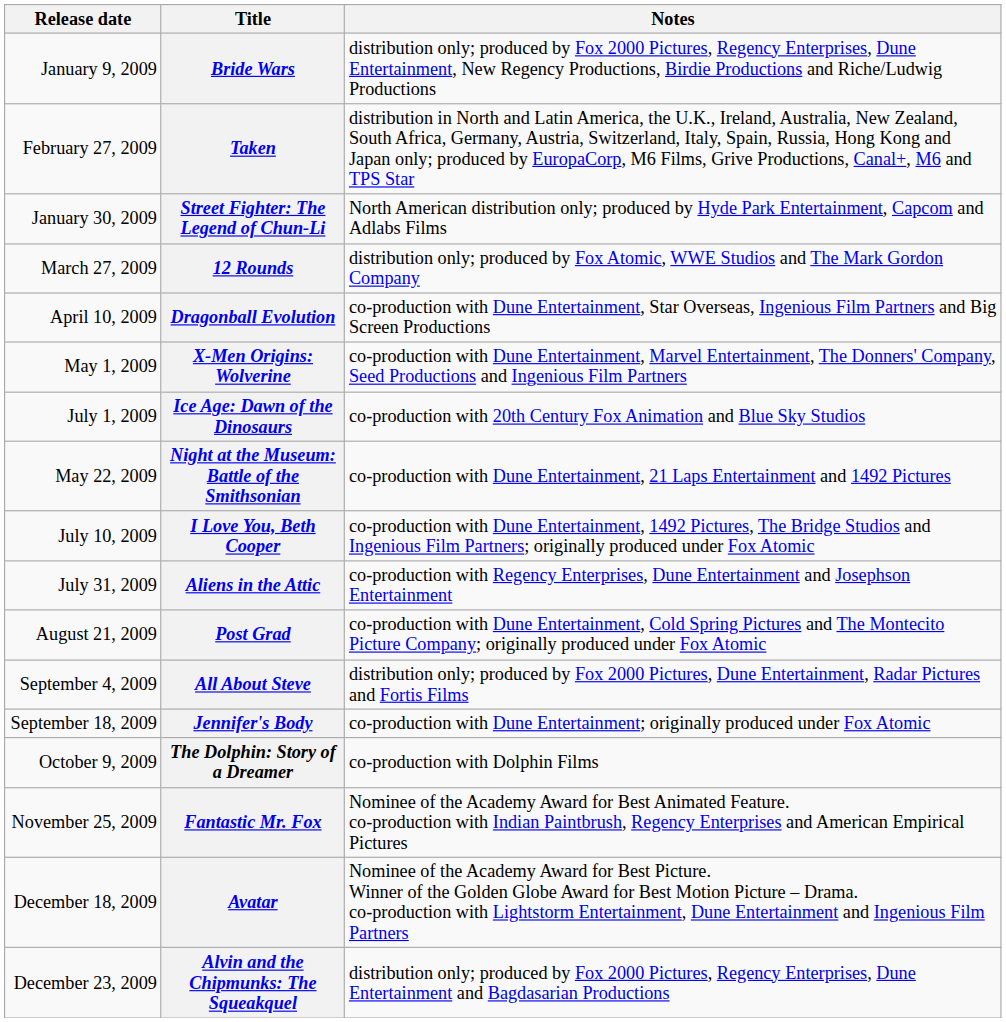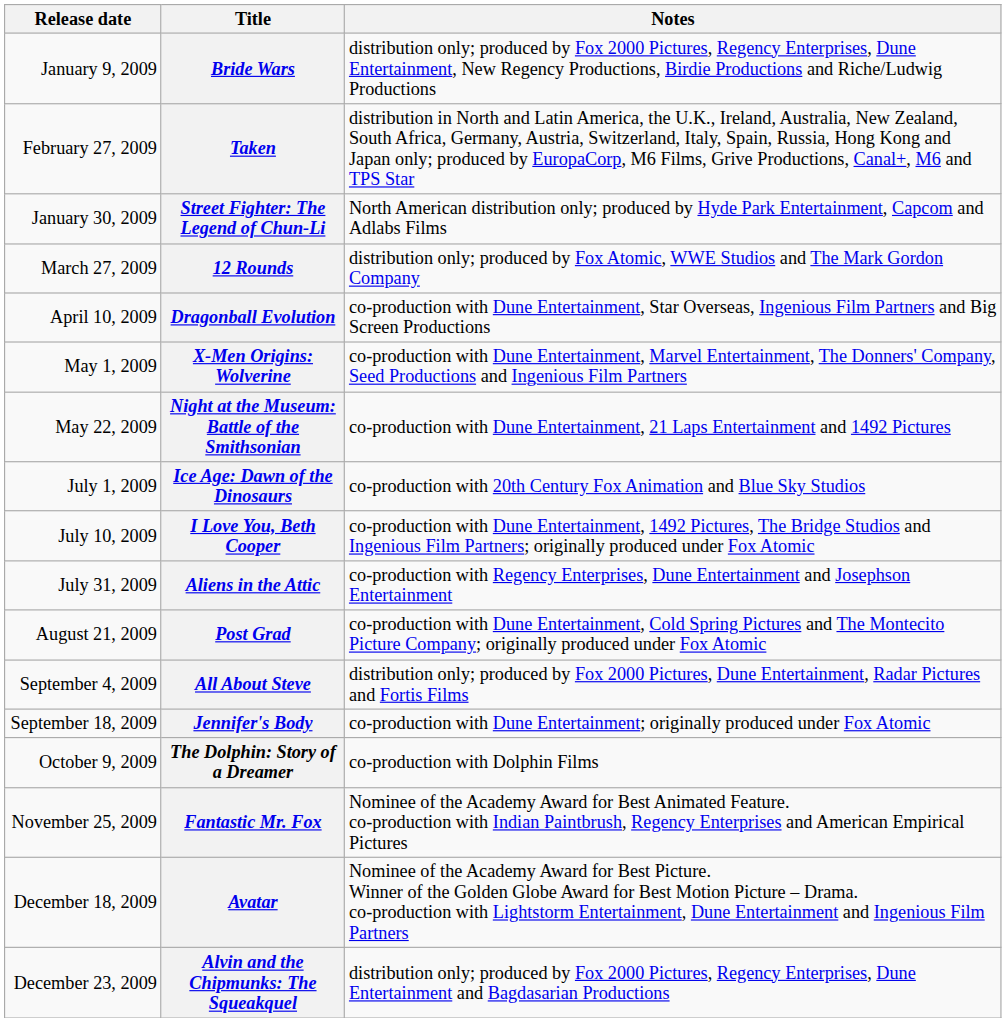 <table class="wikitable plainrowheaders sortable" style="width:99%;">
 <tr>
 <th scope="col" style="width:130px;">Release date</th>
 <th scope="col">Title</th>
 <th scope="col" class="unsortable">Notes</th>
 </tr>
 <tr>
 <td style="text-align:right;">January 9, 2009</td>
 <th scope="row"><em><a href='#'>Bride Wars</a></em></th>
 <td>distribution only; produced by <a href='#'>Fox 2000 Pictures</a>, <a href='#'>Regency Enterprises</a>, <a href='#'>Dune Entertainment</a>, New Regency Productions, <a href='#'>Birdie Productions</a> and Riche/Ludwig Productions</td>
 </tr>
 <tr>
 <td style="text-align:right;">February 27, 2009</td>
 <th scope="row"><em><a href='#'>Taken</a></em></th>
 <td>distribution in North and Latin America, the U.K., Ireland, Australia, New Zealand, South Africa, Germany, Austria, Switzerland, Italy, Spain, Russia, Hong Kong and Japan only; produced by <a href='#'>EuropaCorp</a>, M6 Films, Grive Productions, <a href='#'>Canal+</a>, <a href='#'>M6</a> and <a href='#'>TPS Star</a></td>
 </tr>
 <tr>
 <td style="text-align:right;">January 30, 2009</td>
 <th scope="row"><em><a href='#'>Street Fighter: The Legend of Chun-Li</a></em></th>
 <td>North American distribution only; produced by <a href='#'>Hyde Park Entertainment</a>, <a href='#'>Capcom</a> and Adlabs Films</td>
 </tr>
 <tr>
 <td style="text-align:right;">March 27, 2009</td>
 <th scope="row"><em><a href='#'>12 Rounds</a></em></th>
 <td>distribution only; produced by <a href='#'>Fox Atomic</a>, <a href='#'>WWE Studios</a> and <a href='#'>The Mark Gordon Company</a></td>
 </tr>
 <tr>
 <td style="text-align:right;">April 10, 2009</td>
 <th scope="row"><em><a href='#'>Dragonball Evolution</a></em></th>
 <td>co-production with <a href='#'>Dune Entertainment</a>, Star Overseas, <a href='#'>Ingenious Film Partners</a> and Big Screen Productions</td>
 </tr>
 <tr>
 <td style="text-align:right;">May 1, 2009</td>
 <th scope="row"><em><a href='#'>X-Men Origins: Wolverine</a></em></th>
 <td>co-production with <a href='#'>Dune Entertainment</a>, <a href='#'>Marvel Entertainment</a>, <a href='#'>The Donners' Company</a>, <a href='#'>Seed Productions</a> and <a href='#'>Ingenious Film Partners</a></td>
 </tr>
 <tr>
+<td style="text-align:right;">May 22, 2009</td>
+<th scope="row"><em><a href='#'>Night at the Museum: Battle of the Smithsonian</a></em></th>
+<td>co-production with <a href='#'>Dune Entertainment</a>, <a href='#'>21 Laps Entertainment</a> and <a href='#'>1492 Pictures</a></td>
+</tr>
+<tr>
 <td style="text-align:right;">July 1, 2009</td>
 <th scope="row"><em><a href='#'>Ice Age: Dawn of the Dinosaurs</a></em></th>
 <td>co-production with <a href='#'>20th Century Fox Animation</a> and <a href='#'>Blue Sky Studios</a></td>
-</tr>
-<tr>
-<td style="text-align:right;">May 22, 2009</td>
-<th scope="row"><em><a href='#'>Night at the Museum: Battle of the Smithsonian</a></em></th>
-<td>co-production with <a href='#'>Dune Entertainment</a>, <a href='#'>21 Laps Entertainment</a> and <a href='#'>1492 Pictures</a></td>
 </tr>
 <tr>
 <td style="text-align:right;">July 10, 2009</td>
 <th scope="row"><em><a href='#'>I Love You, Beth Cooper</a></em></th>
 <td>co-production with <a href='#'>Dune Entertainment</a>, <a href='#'>1492 Pictures</a>, <a href='#'>The Bridge Studios</a> and <a href='#'>Ingenious Film Partners</a>; originally produced under <a href='#'>Fox Atomic</a></td>
 </tr>
 <tr>
 <td style="text-align:right;">July 31, 2009</td>
 <th scope="row"><em><a href='#'>Aliens in the Attic</a></em></th>
 <td>co-production with <a href='#'>Regency Enterprises</a>, <a href='#'>Dune Entertainment</a> and <a href='#'>Josephson Entertainment</a></td>
 </tr>
 <tr>
 <td style="text-align:right;">August 21, 2009</td>
 <th scope="row"><em><a href='#'>Post Grad</a></em></th>
 <td>co-production with <a href='#'>Dune Entertainment</a>, <a href='#'>Cold Spring Pictures</a> and <a href='#'>The Montecito Picture Company</a>; originally produced under <a href='#'>Fox Atomic</a></td>
 </tr>
 <tr>
 <td style="text-align:right;">September 4, 2009</td>
 <th scope="row"><em><a href='#'>All About Steve</a></em></th>
 <td>distribution only; produced by <a href='#'>Fox 2000 Pictures</a>, <a href='#'>Dune Entertainment</a>, <a href='#'>Radar Pictures</a> and <a href='#'>Fortis Films</a></td>
 </tr>
 <tr>
 <td style="text-align:right;">September 18, 2009</td>
 <th scope="row"><em><a href='#'>Jennifer's Body</a></em></th>
 <td>co-production with <a href='#'>Dune Entertainment</a>; originally produced under <a href='#'>Fox Atomic</a></td>
 </tr>
 <tr>
 <td style="text-align:right;">October 9, 2009</td>
 <th scope="row"><em>The Dolphin: Story of a Dreamer</em></th>
 <td>co-production with Dolphin Films</td>
 </tr>
 <tr>
 <td style="text-align:right;">November 25, 2009</td>
 <th scope="row"><em><a href='#'>Fantastic Mr. Fox</a></em></th>
 <td>Nominee of the Academy Award for Best Animated Feature.<br>co-production with <a href='#'>Indian Paintbrush</a>, <a href='#'>Regency Enterprises</a> and American Empirical Pictures</td>
 </tr>
 <tr>
 <td style="text-align:right;">December 18, 2009</td>
 <th scope="row"><em><a href='#'>Avatar</a></em></th>
 <td>Nominee of the Academy Award for Best Picture.<br>Winner of the Golden Globe Award for Best Motion Picture – Drama.<br>co-production with <a href='#'>Lightstorm Entertainment</a>, <a href='#'>Dune Entertainment</a> and <a href='#'>Ingenious Film Partners</a></td>
 </tr>
 <tr>
 <td style="text-align:right;">December 23, 2009</td>
 <th scope="row"><em><a href='#'>Alvin and the Chipmunks: The Squeakquel</a></em></th>
 <td>distribution only; produced by <a href='#'>Fox 2000 Pictures</a>, <a href='#'>Regency Enterprises</a>, <a href='#'>Dune Entertainment</a> and <a href='#'>Bagdasarian Productions</a></td>
 </tr>
 </table>
